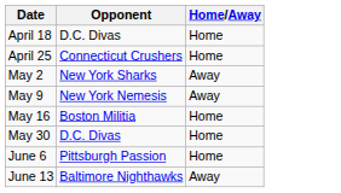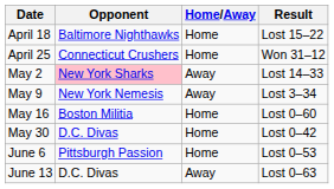 <table class="wikitable">
 <tr>
 <th>Date</th>
 <th>Opponent</th>
 <th><a href='#'>Home</a>/<a href='#'>Away</a></th>
+<th>Result</th>
 </tr>
 <tr>
 <td>April 18</td>
-<td>D.C. Divas</td>
+<td><a href='#'>Baltimore Nighthawks</a></td>
 <td>Home</td>
+<td>Lost 15–22</td>
 </tr>
 <tr>
 <td>April 25</td>
 <td><a href='#'>Connecticut Crushers</a></td>
 <td>Home</td>
+<td>Won 31–12</td>
 </tr>
 <tr>
 <td>May 2</td>
-<td><a href='#'>New York Sharks</a></td>
+<td style="background: pink;"><a href='#'>New York Sharks</a></td>
 <td>Away</td>
+<td>Lost 14–33</td>
 </tr>
 <tr>
 <td>May 9</td>
 <td><a href='#'>New York Nemesis</a></td>
 <td>Away</td>
+<td>Lost 3–34</td>
 </tr>
 <tr>
 <td>May 16</td>
 <td><a href='#'>Boston Militia</a></td>
 <td>Home</td>
+<td>Lost 0–60</td>
 </tr>
 <tr>
 <td>May 30</td>
 <td><a href='#'>D.C. Divas</a></td>
 <td>Home</td>
+<td>Lost 0–42</td>
 </tr>
 <tr>
 <td>June 6</td>
 <td><a href='#'>Pittsburgh Passion</a></td>
 <td>Home</td>
+<td>Lost 0–53</td>
 </tr>
 <tr>
 <td>June 13</td>
-<td><a href='#'>Baltimore Nighthawks</a></td>
+<td>D.C. Divas</td>
 <td>Away</td>
+<td>Lost 0–63</td>
 </tr>
 </table>
